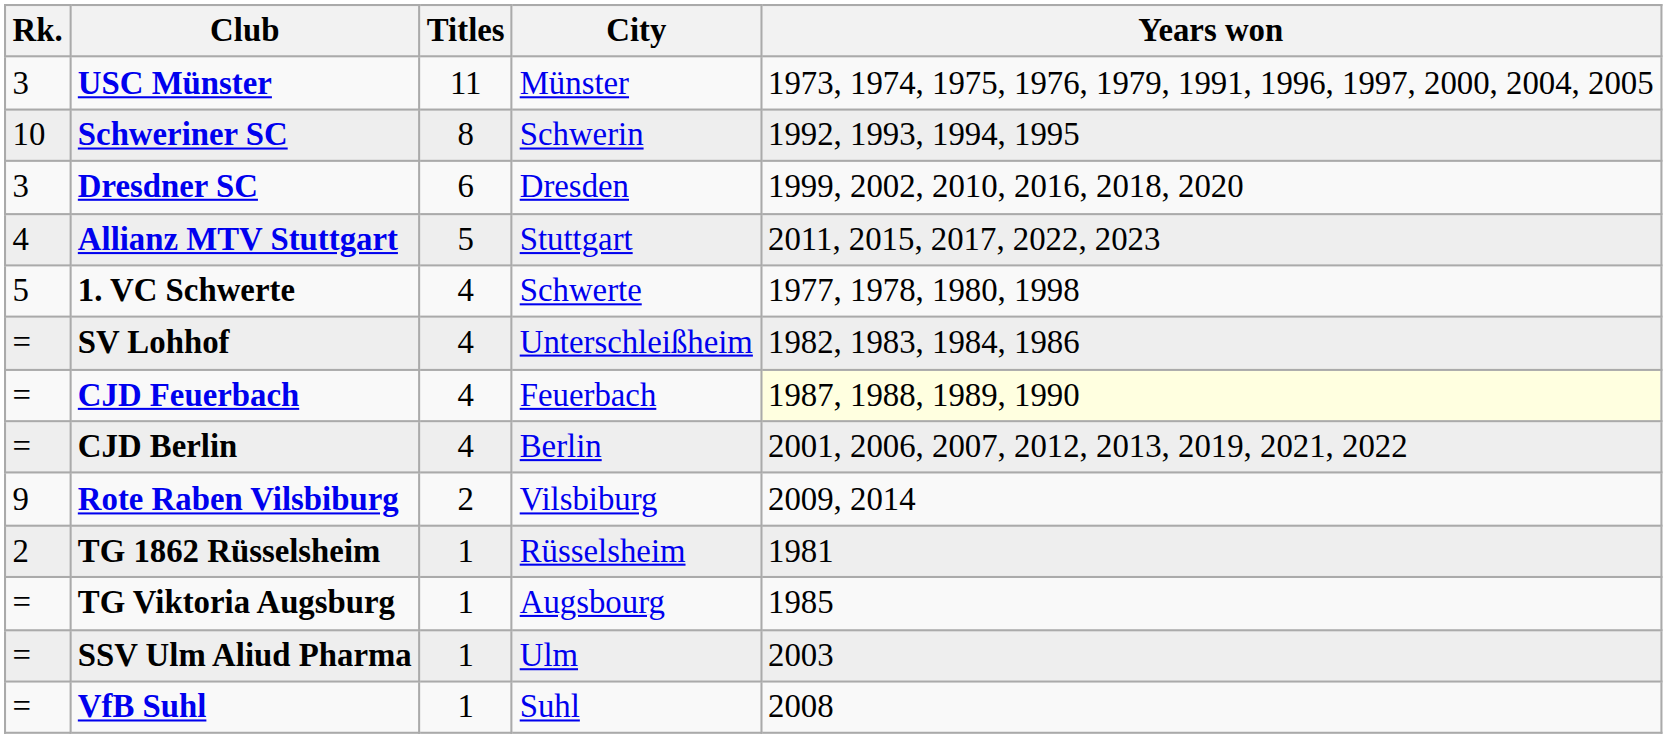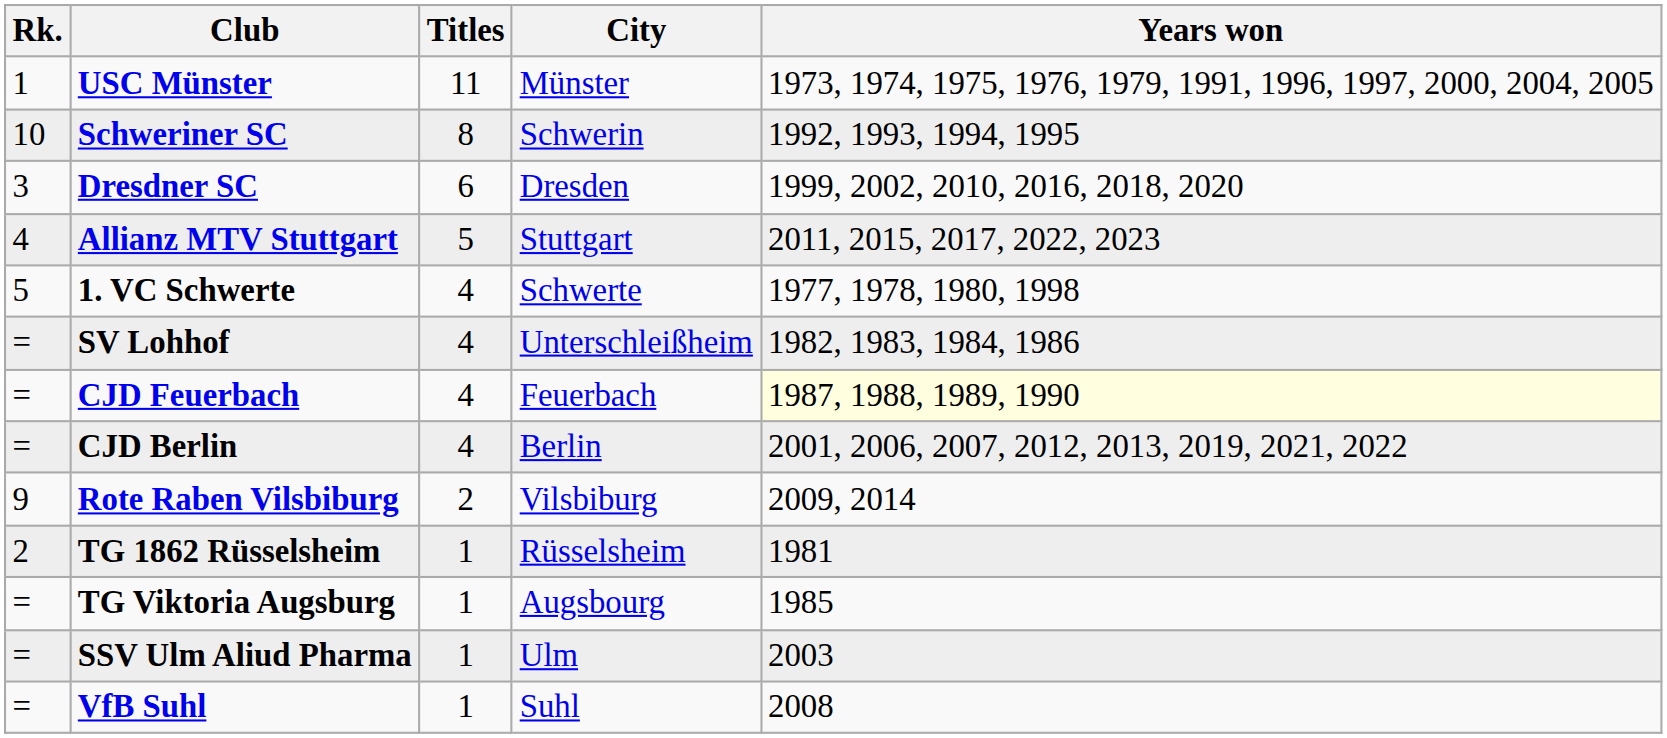 <table class="wikitable">
 <tr>
 <th scope="col">Rk.</th>
 <th scope="col">Club</th>
 <th scope="col">Titles</th>
 <th scope="col">City</th>
 <th scope="col">Years won</th>
 </tr>
 <tr>
-<td>3</td>
+<td>1</td>
 <td><strong><a href='#'>USC Münster</a></strong></td>
 <td align="center">11</td>
 <td><a href='#'>Münster</a></td>
 <td>1973, 1974, 1975, 1976, 1979, 1991, 1996, 1997, 2000, 2004, 2005</td>
 </tr>
 <tr bgcolor="#eee">
 <td>10</td>
 <td><strong><a href='#'>Schweriner SC</a></strong></td>
 <td align="center">8</td>
 <td><a href='#'>Schwerin</a></td>
 <td>1992, 1993, 1994, 1995</td>
 </tr>
 <tr>
 <td>3</td>
 <td><strong><a href='#'>Dresdner SC</a></strong></td>
 <td align="center">6</td>
 <td><a href='#'>Dresden</a></td>
 <td>1999, 2002, 2010, 2016, 2018, 2020</td>
 </tr>
 <tr bgcolor="#eee">
 <td>4</td>
 <td><strong><a href='#'>Allianz MTV Stuttgart</a></strong></td>
 <td align="center">5</td>
 <td><a href='#'>Stuttgart</a></td>
 <td>2011, 2015, 2017, 2022, 2023</td>
 </tr>
 <tr>
 <td>5</td>
 <td><strong>1. VC Schwerte</strong></td>
 <td align="center">4</td>
 <td><a href='#'>Schwerte</a></td>
 <td>1977, 1978, 1980, 1998</td>
 </tr>
 <tr bgcolor="#eee">
 <td>=</td>
 <td><strong>SV Lohhof</strong></td>
 <td align="center">4</td>
 <td><a href='#'>Unterschleißheim</a></td>
 <td>1982, 1983, 1984, 1986</td>
 </tr>
 <tr>
 <td>=</td>
 <td><strong><a href='#'>CJD Feuerbach</a></strong></td>
 <td align="center">4</td>
 <td><a href='#'>Feuerbach</a></td>
 <td style="background: lightyellow;">1987, 1988, 1989, 1990</td>
 </tr>
 <tr bgcolor="#eee">
 <td>=</td>
 <td><strong>CJD Berlin</strong></td>
 <td align="center">4</td>
 <td><a href='#'>Berlin</a></td>
 <td>2001, 2006, 2007, 2012, 2013, 2019, 2021, 2022</td>
 </tr>
 <tr>
 <td>9</td>
 <td><strong><a href='#'>Rote Raben Vilsbiburg</a></strong></td>
 <td align="center">2</td>
 <td><a href='#'>Vilsbiburg</a></td>
 <td>2009, 2014</td>
 </tr>
 <tr bgcolor="#eee">
 <td>2</td>
 <td><strong>TG 1862 Rüsselsheim</strong></td>
 <td align="center">1</td>
 <td><a href='#'>Rüsselsheim</a></td>
 <td>1981</td>
 </tr>
 <tr>
 <td>=</td>
 <td><strong>TG Viktoria Augsburg</strong></td>
 <td align="center">1</td>
 <td><a href='#'>Augsbourg</a></td>
 <td>1985</td>
 </tr>
 <tr bgcolor="#eee">
 <td>=</td>
 <td><strong>SSV Ulm Aliud Pharma</strong></td>
 <td align="center">1</td>
 <td><a href='#'>Ulm</a></td>
 <td>2003</td>
 </tr>
 <tr>
 <td>=</td>
 <td><strong><a href='#'>VfB Suhl</a></strong></td>
 <td align="center">1</td>
 <td><a href='#'>Suhl</a></td>
 <td>2008</td>
 </tr>
 </table>
